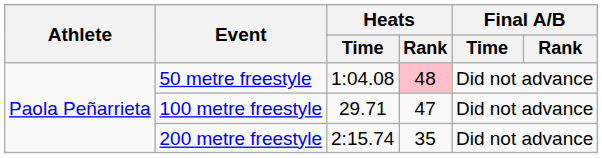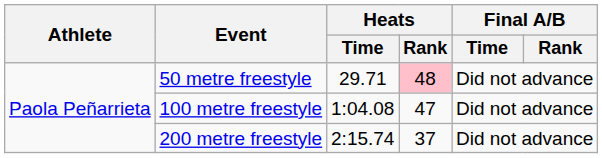 <table class="wikitable" style="font-size:90%">
 <tr>
 <th rowspan="2">Athlete</th>
 <th rowspan="2">Event</th>
 <th colspan=2>Heats</th>
 <th colspan=2>Final A/B</th>
 </tr>
 <tr style="font-size:95%">
 <th>Time</th>
 <th>Rank</th>
 <th>Time</th>
 <th>Rank</th>
 </tr>
 <tr align=center>
 <td align=left rowspan=3><a href='#'>Paola Peñarrieta</a></td>
 <td align=left><a href='#'>50 metre freestyle</a></td>
-<td>1:04.08</td>
+<td>29.71</td>
 <td style="background: pink;">48</td>
 <td colspan=2>Did not advance</td>
 </tr>
 <tr align=center>
 <td align=left><a href='#'>100 metre freestyle</a></td>
-<td>29.71</td>
+<td>1:04.08</td>
 <td>47</td>
 <td colspan=2>Did not advance</td>
 </tr>
 <tr align=center>
 <td align=left><a href='#'>200 metre freestyle</a></td>
 <td>2:15.74</td>
-<td>35</td>
+<td>37</td>
 <td colspan=2>Did not advance</td>
 </tr>
 </table>
